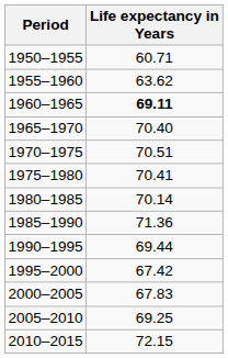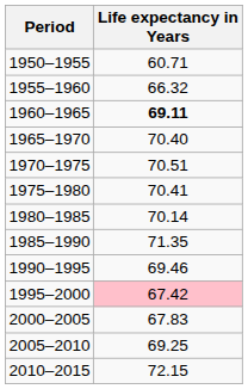 <table class="wikitable" style="text-align:center">
 <tr>
 <th>Period</th>
 <th>Life expectancy in<br>Years</th>
 </tr>
 <tr>
 <td>1950–1955</td>
 <td>60.71</td>
 </tr>
 <tr>
 <td>1955–1960</td>
-<td> 63.62</td>
+<td> 66.32</td>
 </tr>
 <tr>
 <td>1960–1965</td>
 <td><strong> 69.11</strong></td>
 </tr>
 <tr>
 <td>1965–1970</td>
 <td> 70.40</td>
 </tr>
 <tr>
 <td>1970–1975</td>
 <td> 70.51</td>
 </tr>
 <tr>
 <td>1975–1980</td>
 <td> 70.41</td>
 </tr>
 <tr>
 <td>1980–1985</td>
 <td> 70.14</td>
 </tr>
 <tr>
 <td>1985–1990</td>
-<td> 71.36</td>
+<td> 71.35</td>
 </tr>
 <tr>
 <td>1990–1995</td>
-<td> 69.44</td>
+<td> 69.46</td>
 </tr>
 <tr>
 <td>1995–2000</td>
-<td> 67.42</td>
+<td style="background: pink;"> 67.42</td>
 </tr>
 <tr>
 <td>2000–2005</td>
 <td> 67.83</td>
 </tr>
 <tr>
 <td>2005–2010</td>
 <td> 69.25</td>
 </tr>
 <tr>
 <td>2010–2015</td>
 <td> 72.15</td>
 </tr>
 </table>
